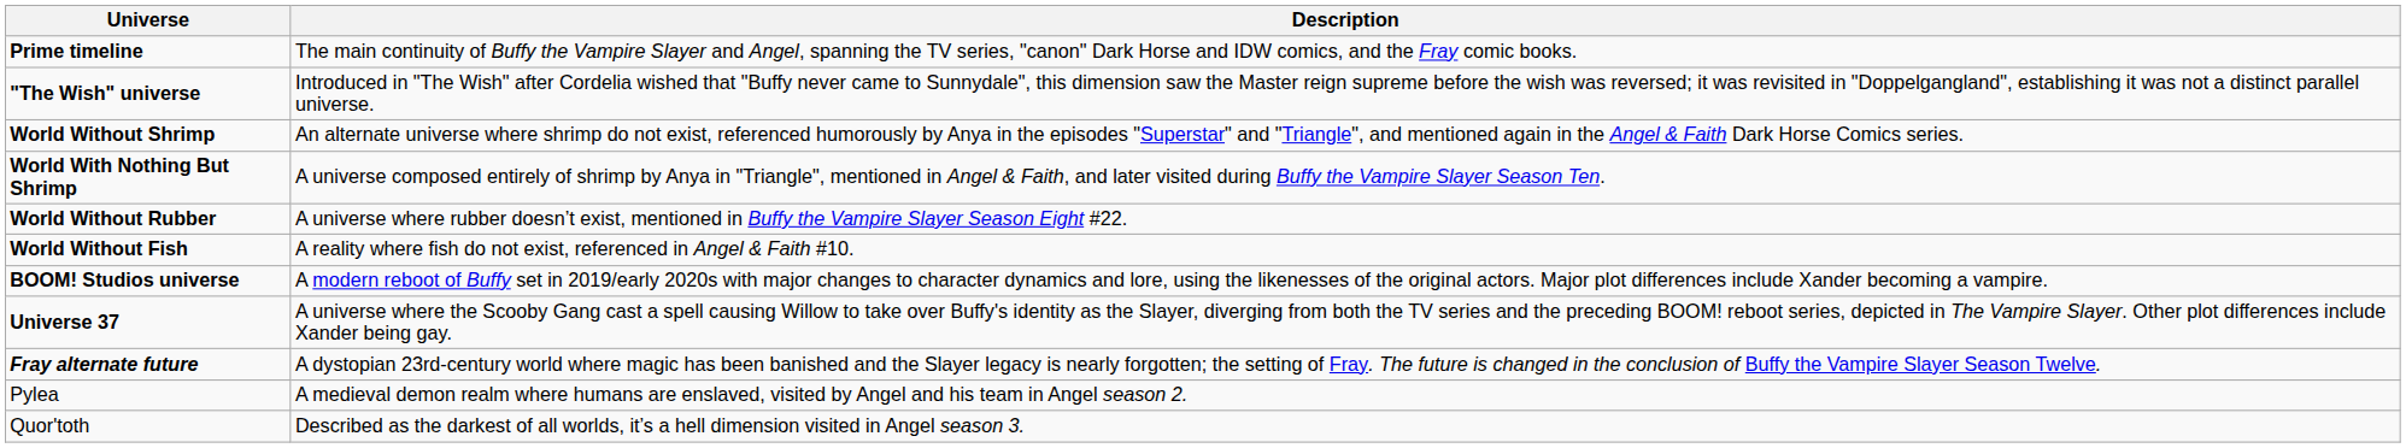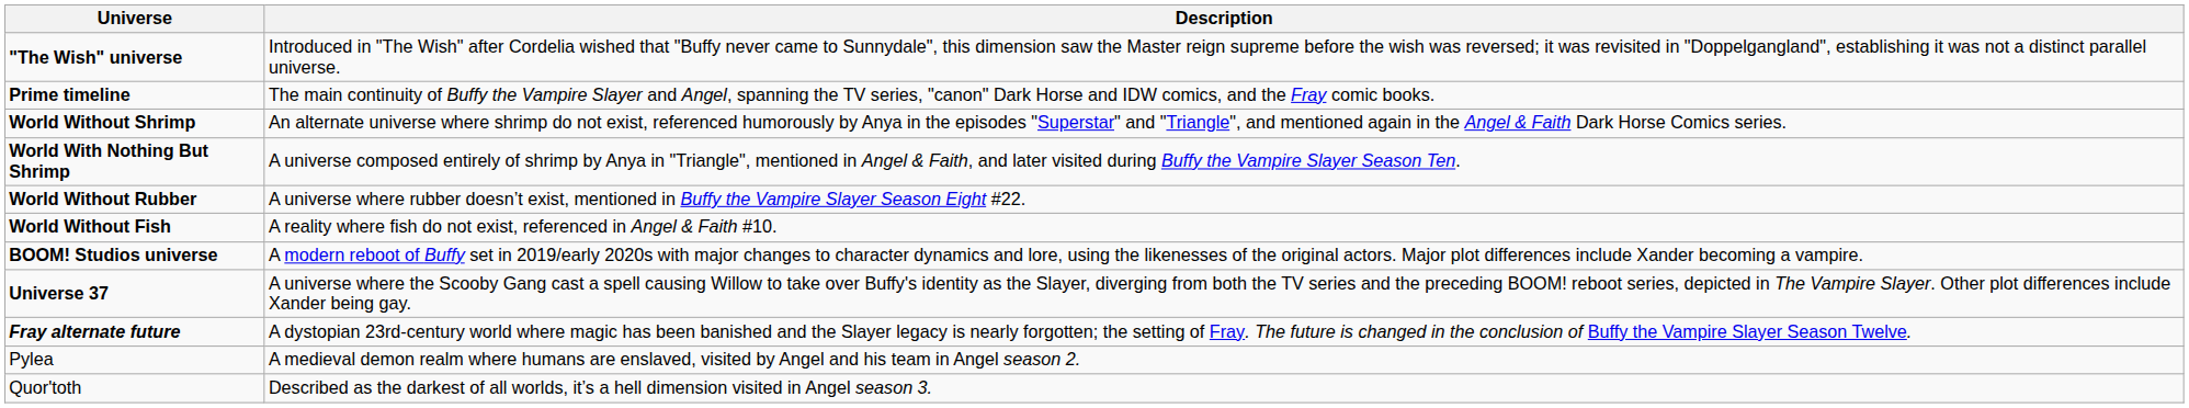 <table class="wikitable">
 <tr>
 <th>Universe</th>
 <th>Description</th>
 </tr>
 <tr>
+<td><strong>"The Wish" universe</strong></td>
+<td>Introduced in "The Wish" after Cordelia wished that "Buffy never came to Sunnydale", this dimension saw the Master reign supreme before the wish was reversed; it was revisited in "Doppelgangland", establishing it was not a distinct parallel universe.</td>
+</tr>
+<tr>
 <td><strong>Prime timeline</strong></td>
 <td>The main continuity of <em>Buffy the Vampire Slayer</em> and <em>Angel</em>, spanning the TV series, "canon" Dark Horse and IDW comics, and the <em><a href='#'>Fray</a></em> comic books.</td>
-</tr>
-<tr>
-<td><strong>"The Wish" universe</strong></td>
-<td>Introduced in "The Wish" after Cordelia wished that "Buffy never came to Sunnydale", this dimension saw the Master reign supreme before the wish was reversed; it was revisited in "Doppelgangland", establishing it was not a distinct parallel universe.</td>
 </tr>
 <tr>
 <td><strong>World Without Shrimp</strong></td>
 <td>An alternate universe where shrimp do not exist, referenced humorously by Anya in the episodes "<a href='#'>Superstar</a>" and "<a href='#'>Triangle</a>", and mentioned again in the <em><a href='#'>Angel & Faith</a></em> Dark Horse Comics series.</td>
 </tr>
 <tr>
 <td><strong>World With Nothing But Shrimp</strong></td>
 <td>A universe composed entirely of shrimp by Anya in "Triangle", mentioned in <em>Angel & Faith</em>, and later visited during <em><a href='#'>Buffy the Vampire Slayer Season Ten</a></em>.</td>
 </tr>
 <tr>
 <td><strong>World Without Rubber</strong></td>
 <td>A universe where rubber doesn’t exist, mentioned in <em><a href='#'>Buffy the Vampire Slayer Season Eight</a></em> #22. </td>
 </tr>
 <tr>
 <td><strong>World Without Fish</strong></td>
 <td>A reality where fish do not exist, referenced in <em>Angel & Faith</em> #10. </td>
 </tr>
 <tr>
 <td><strong>BOOM! Studios universe</strong></td>
 <td>A <a href='#'>modern reboot of <em>Buffy</em></a> set in 2019/early 2020s with major changes to character dynamics and lore, using the likenesses of the original actors. Major plot differences include Xander becoming a vampire.</td>
 </tr>
 <tr>
 <td><strong>Universe 37</strong></td>
 <td>A universe where the Scooby Gang cast a spell causing Willow to take over Buffy's identity as the Slayer, diverging from both the TV series and the preceding BOOM! reboot series, depicted in <em>The Vampire Slayer</em>. Other plot differences include Xander being gay.</td>
 </tr>
 <tr>
 <td><strong><em>Fray<em> alternate future<strong></td>
 <td>A dystopian 23rd-century world where magic has been banished and the Slayer legacy is nearly forgotten; the setting of </em><a href='#'>Fray</a><em>. The future is changed in the conclusion of </em><a href='#'>Buffy the Vampire Slayer Season Twelve</a><em>.</td>
 </tr>
 <tr>
 <td></strong>Pylea<strong></td>
 <td>A medieval demon realm where humans are enslaved, visited by Angel and his team in </em>Angel<em> season 2.</td>
 </tr>
 <tr>
 <td></strong>Quor'toth<strong></td>
 <td>Described as the darkest of all worlds, it’s a hell dimension visited in </em>Angel<em> season 3.</td>
 </tr>
 </table>
